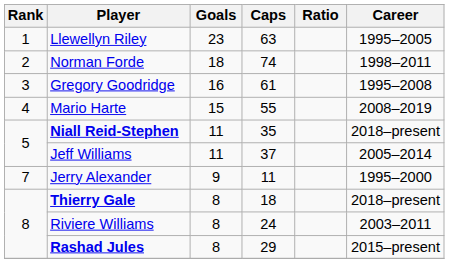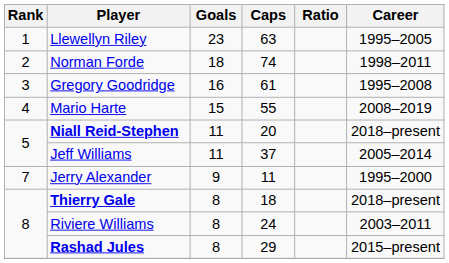 <table class="wikitable sortable" style="text-align:center;">
 <tr>
 <th width=30px>Rank</th>
 <th style="width:150px;">Player</th>
 <th width=50px>Goals</th>
 <th width=50px>Caps</th>
 <th width=50px>Ratio</th>
 <th style="width:100px;">Career</th>
 </tr>
 <tr>
 <td>1</td>
 <td style="text-align: left;"><a href='#'>Llewellyn Riley</a></td>
 <td>23</td>
 <td>63</td>
 <td></td>
 <td>1995–2005</td>
 </tr>
 <tr>
 <td>2</td>
 <td style="text-align: left;"><a href='#'>Norman Forde</a></td>
 <td>18</td>
 <td>74</td>
 <td></td>
 <td>1998–2011</td>
 </tr>
 <tr>
 <td>3</td>
 <td style="text-align: left;"><a href='#'>Gregory Goodridge</a></td>
 <td>16</td>
 <td>61</td>
 <td></td>
 <td>1995–2008</td>
 </tr>
 <tr>
 <td>4</td>
 <td style="text-align: left;"><a href='#'>Mario Harte</a></td>
 <td>15</td>
 <td>55</td>
 <td></td>
 <td>2008–2019</td>
 </tr>
 <tr>
 <td rowspan=2>5</td>
 <td style="text-align: left;"><strong><a href='#'>Niall Reid-Stephen</a></strong></td>
 <td>11</td>
-<td>35</td>
+<td>20</td>
 <td></td>
 <td>2018–present</td>
 </tr>
 <tr>
 <td style="text-align: left;"><a href='#'>Jeff Williams</a></td>
 <td>11</td>
 <td>37</td>
 <td></td>
 <td>2005–2014</td>
 </tr>
 <tr>
 <td>7</td>
 <td style="text-align: left;"><a href='#'>Jerry Alexander</a></td>
 <td>9</td>
 <td>11</td>
 <td></td>
 <td>1995–2000</td>
 </tr>
 <tr>
 <td rowspan=3>8</td>
 <td style="text-align: left;"><strong><a href='#'>Thierry Gale</a></strong></td>
 <td>8</td>
 <td>18</td>
 <td></td>
 <td>2018–present</td>
 </tr>
 <tr>
 <td style="text-align: left;"><a href='#'>Riviere Williams</a></td>
 <td>8</td>
 <td>24</td>
 <td></td>
 <td>2003–2011</td>
 </tr>
 <tr>
 <td style="text-align: left;"><strong><a href='#'>Rashad Jules</a></strong></td>
 <td>8</td>
 <td>29</td>
 <td></td>
 <td>2015–present</td>
 </tr>
 <tr>
 </tr>
 </table>
